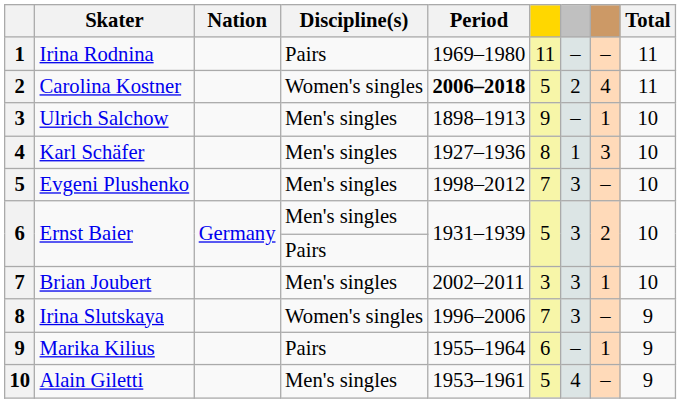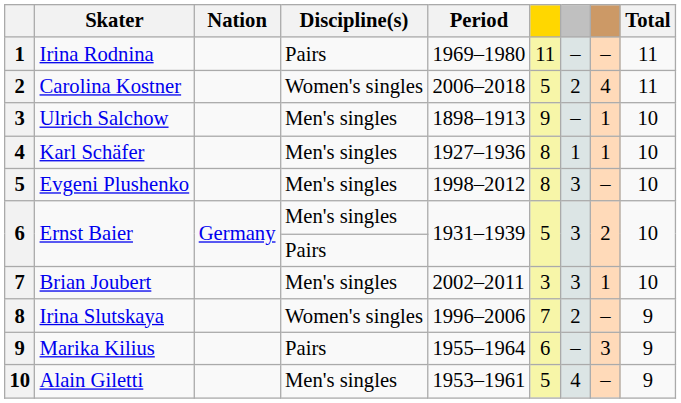 <table class="wikitable unsortable" style="text-align:center">
 <tr>
 <th scope="col"></th>
 <th scope="col">Skater</th>
 <th scope="col">Nation</th>
 <th scope="col">Discipline(s)</th>
 <th scope="col">Period</th>
 <th scope="col" style="width:1em; background-color:gold"></th>
 <th scope="col" style="width:1em;background-color:silver"></th>
 <th scope="col" style="width:1em;background-color:#CC9966"></th>
 <th scope="col">Total</th>
 </tr>
 <tr>
 <th scope="row">1</th>
 <td align="left"><a href='#'>Irina Rodnina</a></td>
 <td align="left"></td>
 <td align="left">Pairs</td>
 <td align="left">1969–1980</td>
 <td bgcolor="#F7F6A8">11</td>
 <td bgcolor="#DCE5E5">–</td>
 <td bgcolor="#FFDAB9">–</td>
 <td>11</td>
 </tr>
 <tr>
 <th scope="row">2</th>
 <td align="left"><a href='#'>Carolina Kostner</a></td>
 <td align="left"></td>
 <td align="left">Women's singles</td>
-<td align="left"><strong>2006–2018</strong></td>
+<td align="left">2006–2018</td>
 <td bgcolor="#F7F6A8">5</td>
 <td bgcolor="#DCE5E5">2</td>
 <td bgcolor="#FFDAB9">4</td>
 <td>11</td>
 </tr>
 <tr>
 <th scope="row">3</th>
 <td align="left"><a href='#'>Ulrich Salchow</a></td>
 <td align="left"></td>
 <td align="left">Men's singles</td>
 <td align="left">1898–1913</td>
 <td bgcolor="#F7F6A8">9</td>
 <td bgcolor="#DCE5E5">–</td>
 <td bgcolor="#FFDAB9">1</td>
 <td>10</td>
 </tr>
 <tr>
 <th scope="row">4</th>
 <td align="left"><a href='#'>Karl Schäfer</a></td>
 <td align="left"></td>
 <td align="left">Men's singles</td>
 <td align="left">1927–1936</td>
 <td bgcolor="#F7F6A8">8</td>
 <td bgcolor="#DCE5E5">1</td>
-<td bgcolor="#FFDAB9">3</td>
+<td bgcolor="#FFDAB9">1</td>
 <td>10</td>
 </tr>
 <tr>
 <th scope="row">5</th>
 <td align="left"><a href='#'>Evgeni Plushenko</a></td>
 <td align="left"></td>
 <td align="left">Men's singles</td>
 <td align="left">1998–2012</td>
-<td bgcolor="#F7F6A8">7</td>
+<td bgcolor="#F7F6A8">8</td>
 <td bgcolor="#DCE5E5">3</td>
 <td bgcolor="#FFDAB9">–</td>
 <td>10</td>
 </tr>
 <tr>
 <th scope="row" rowspan="2">6</th>
 <td rowspan="2" align="left"><a href='#'>Ernst Baier</a></td>
 <td rowspan="2" align="left"> <a href='#'>Germany</a></td>
 <td align="left">Men's singles</td>
 <td rowspan="2">1931–1939</td>
 <td rowspan="2" bgcolor="#F7F6A8">5</td>
 <td rowspan="2" bgcolor="#DCE5E5">3</td>
 <td rowspan="2" bgcolor="#FFDAB9">2</td>
 <td rowspan="2">10</td>
 </tr>
 <tr>
 <td align="left">Pairs</td>
 </tr>
 <tr>
 <th scope="row">7</th>
 <td align="left"><a href='#'>Brian Joubert</a></td>
 <td align="left"></td>
 <td align="left">Men's singles</td>
 <td align="left">2002–2011</td>
 <td bgcolor="#F7F6A8">3</td>
 <td bgcolor="#DCE5E5">3</td>
 <td bgcolor="#FFDAB9">1</td>
 <td>10</td>
 </tr>
 <tr>
 <th scope="row">8</th>
 <td align="left"><a href='#'>Irina Slutskaya</a></td>
 <td align="left"></td>
 <td align="left">Women's singles</td>
 <td align="left">1996–2006</td>
 <td bgcolor="#F7F6A8">7</td>
-<td bgcolor="#DCE5E5">3</td>
+<td bgcolor="#DCE5E5">2</td>
 <td bgcolor="#FFDAB9">–</td>
 <td>9</td>
 </tr>
 <tr>
 <th scope="row">9</th>
 <td align="left"><a href='#'>Marika Kilius</a></td>
 <td align="left"></td>
 <td align="left">Pairs</td>
 <td align="left">1955–1964</td>
 <td bgcolor="#F7F6A8">6</td>
 <td bgcolor="#DCE5E5">–</td>
-<td bgcolor="#FFDAB9">1</td>
+<td bgcolor="#FFDAB9">3</td>
 <td>9</td>
 </tr>
 <tr>
 <th scope="row">10</th>
 <td align="left"><a href='#'>Alain Giletti</a></td>
 <td align="left"></td>
 <td align="left">Men's singles</td>
 <td align="left">1953–1961</td>
 <td bgcolor="#F7F6A8">5</td>
 <td bgcolor="#DCE5E5">4</td>
 <td bgcolor="#FFDAB9">–</td>
 <td>9</td>
 </tr>
 </table>
